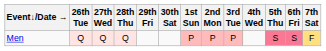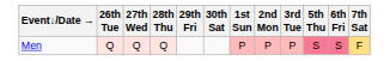 <table class="wikitable" style="margin:0.5em auto; font-size:90%; line-height:1.25em; text-align:center">
 <tr>
 <th>Event↓/Date →</th>
 <th>26th<br>Tue</th>
 <th>27th<br>Wed</th>
 <th>28th<br>Thu</th>
 <th>29th<br>Fri</th>
 <th>30th<br>Sat</th>
 <th>1st<br>Sun</th>
 <th>2nd<br>Mon</th>
 <th>3rd<br>Tue</th>
-<th>4th<br>Wed</th>
 <th>5th<br>Thu</th>
 <th>6th<br>Fri</th>
 <th>7th<br>Sat</th>
 </tr>
 <tr>
 <td style="text-align:left;"><a href='#'>Men</a></td>
 <td bgcolor="#FFE4E1">Q</td>
 <td bgcolor="#FFE4E1">Q</td>
 <td bgcolor="#FFE4E1">Q</td>
 <td></td>
 <td></td>
 <td bgcolor="#FFBBBB">P</td>
 <td bgcolor="#FFBBBB">P</td>
 <td bgcolor="#FFBBBB">P</td>
-<td></td>
 <td bgcolor="#FA7894">S</td>
 <td bgcolor="#FA7894">S</td>
 <td bgcolor="#FFDF80">F</td>
 </tr>
 </table>
